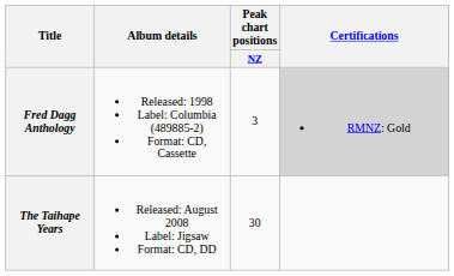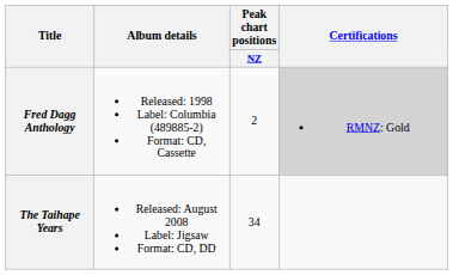 <table class="wikitable plainrowheaders" style="text-align:center;" border="1">
 <tr>
 <th scope="col" rowspan="2">Title</th>
 <th scope="col" rowspan="2">Album details</th>
 <th scope="col" colspan="1">Peak chart positions</th>
 <th scope="col" rowspan="2" style="width:14em;"><a href='#'>Certifications</a></th>
 </tr>
 <tr>
 <th scope="col" style="width:3em;font-size:90%;"><a href='#'>NZ</a></th>
 </tr>
 <tr>
 <th scope="row"><em>Fred Dagg Anthology</em></th>
 <td><br><ul><li>Released: 1998</li><li>Label: Columbia (489885-2)</li><li>Format: CD, Cassette</li></ul></td>
-<td>3</td>
+<td>2</td>
 <td style="background: lightgrey;"><br><ul><li><a href='#'>RMNZ</a>: Gold</li></ul></td>
 </tr>
 <tr>
 <th scope="row"><em>The Taihape Years</em></th>
 <td><br><ul><li>Released: August 2008</li><li>Label: Jigsaw</li><li>Format: CD, DD</li></ul></td>
-<td>30</td>
+<td>34</td>
 <td></td>
 </tr>
 </table>
